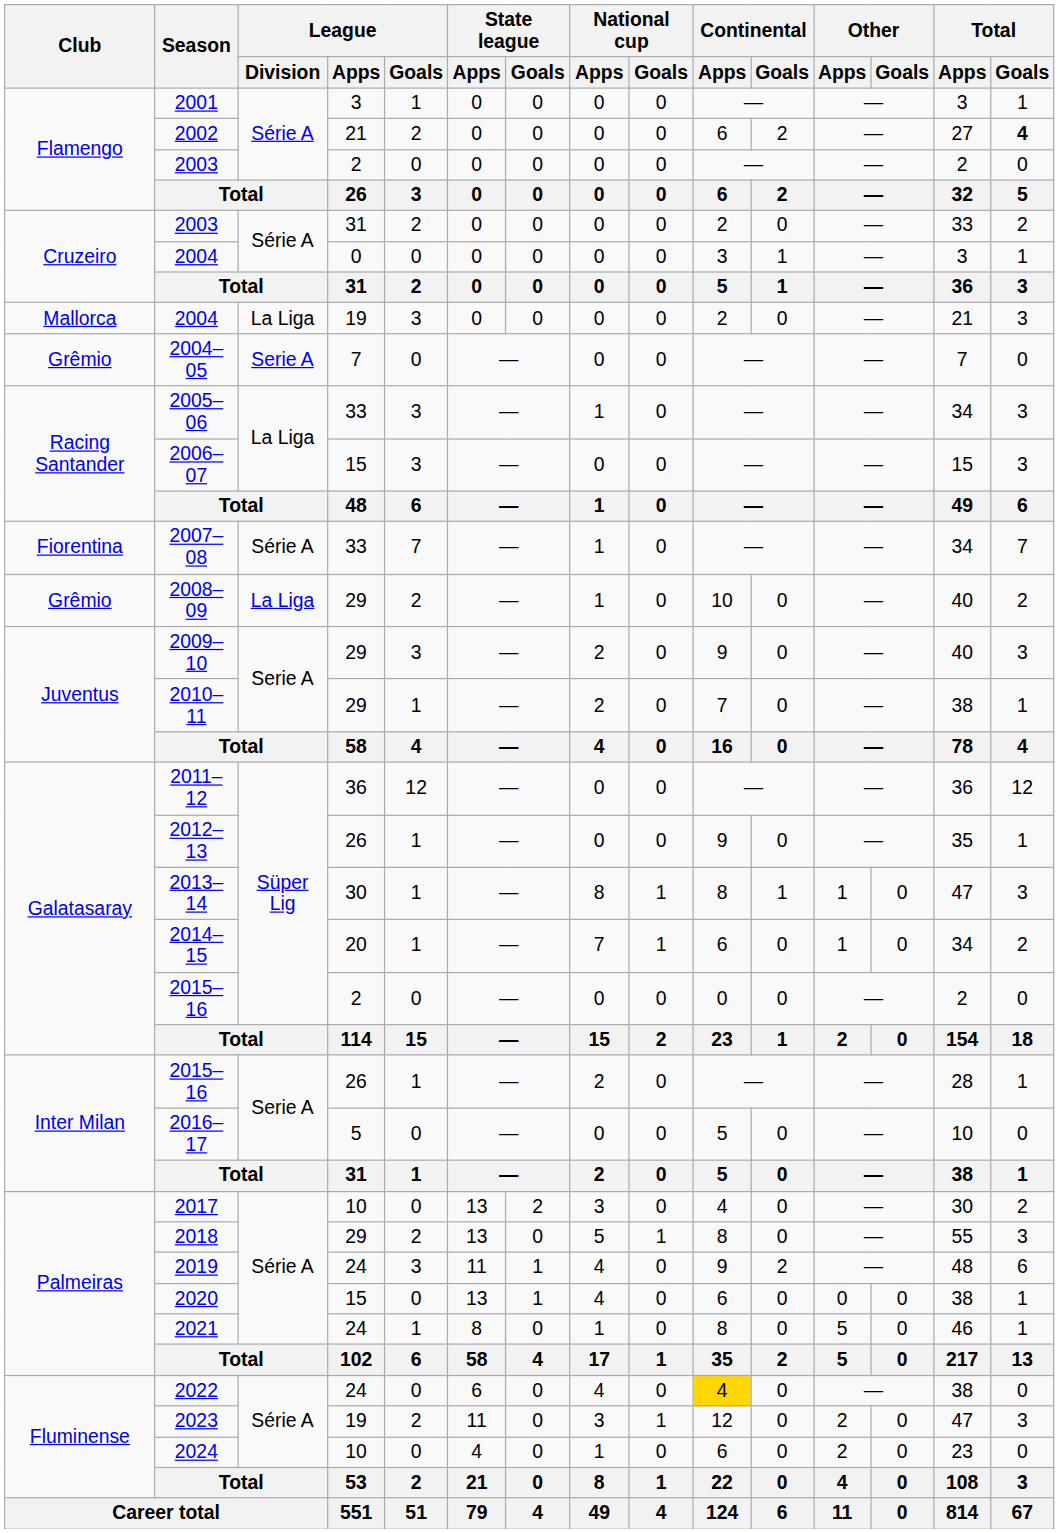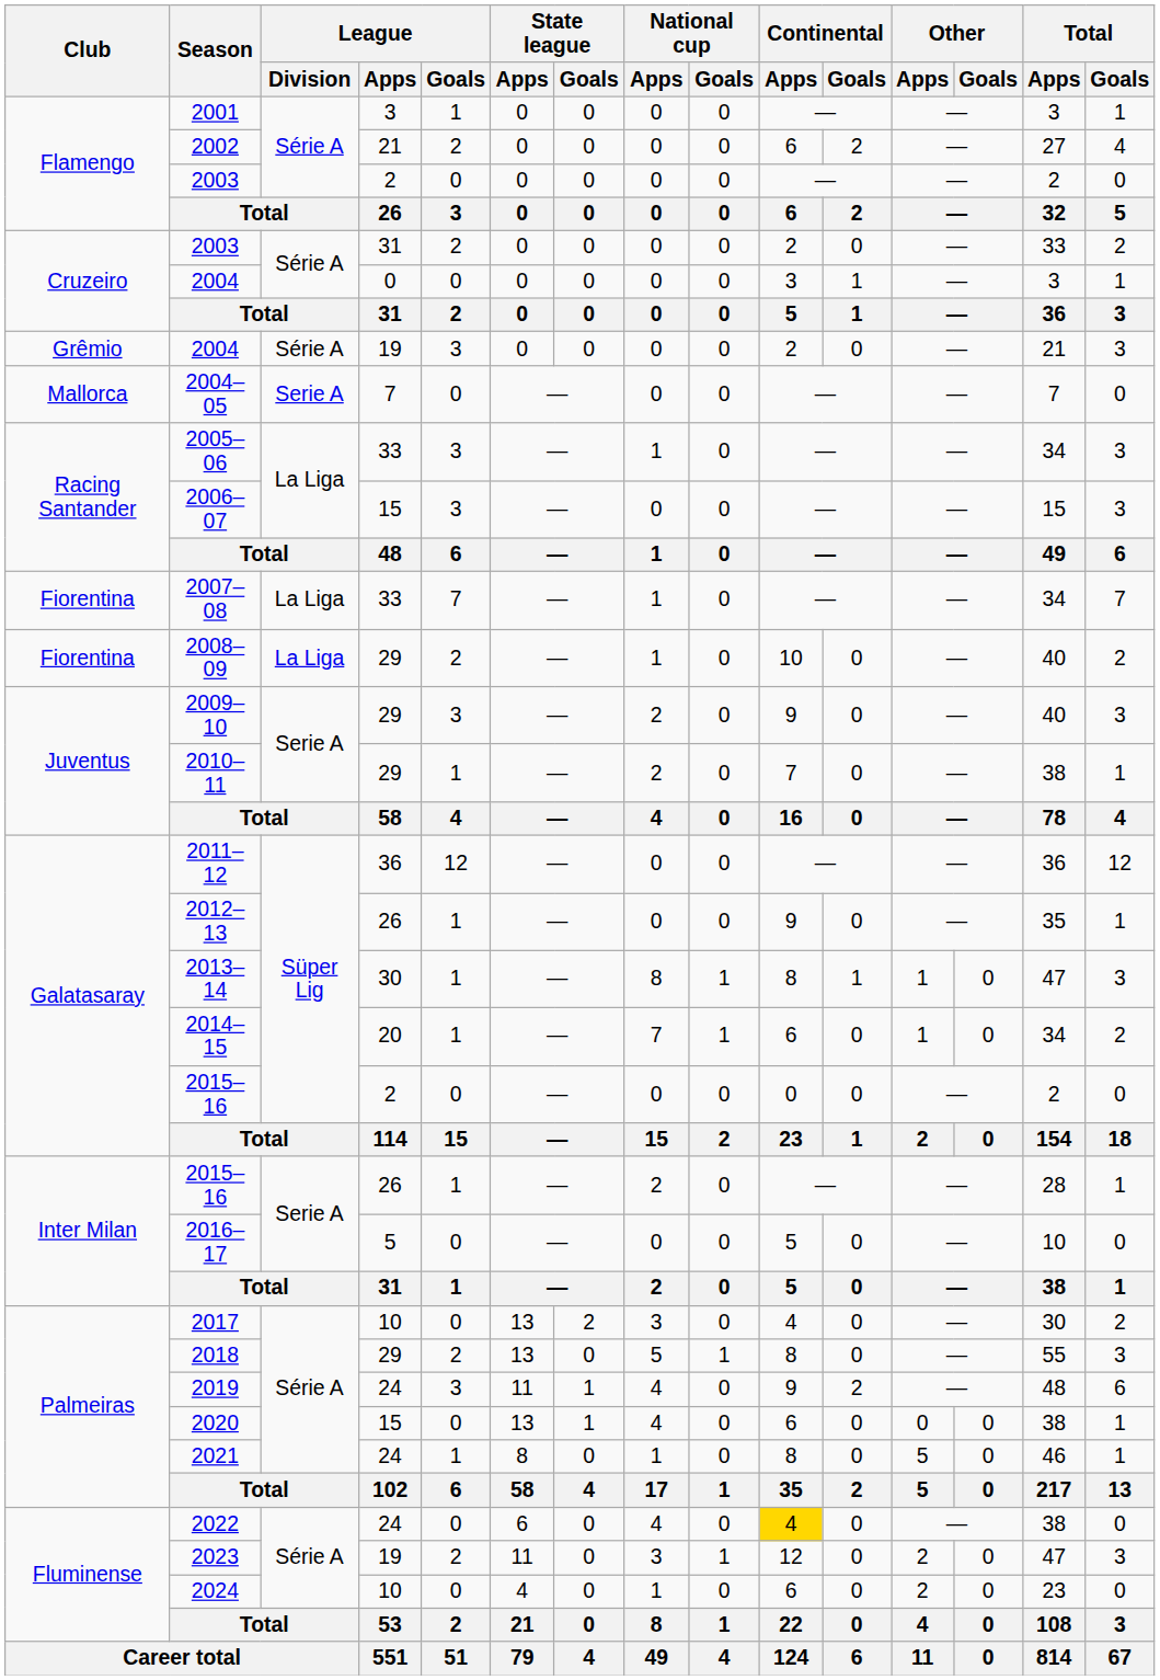 <table class="wikitable" style="text-align:center">
 <tr>
 <th rowspan="2">Club</th>
 <th rowspan="2">Season</th>
 <th colspan="3">League</th>
 <th colspan="2">State league</th>
 <th colspan="2">National cup</th>
 <th colspan="2">Continental</th>
 <th colspan="2">Other</th>
 <th colspan="2">Total</th>
 </tr>
 <tr>
 <th>Division</th>
 <th>Apps</th>
 <th>Goals</th>
 <th>Apps</th>
 <th>Goals</th>
 <th>Apps</th>
 <th>Goals</th>
 <th>Apps</th>
 <th>Goals</th>
 <th>Apps</th>
 <th>Goals</th>
 <th>Apps</th>
 <th>Goals</th>
 </tr>
 <tr>
 <td rowspan="4"><a href='#'>Flamengo</a></td>
 <td><a href='#'>2001</a></td>
 <td rowspan="3"><a href='#'>Série A</a></td>
 <td>3</td>
 <td>1</td>
 <td>0</td>
 <td>0</td>
 <td>0</td>
 <td>0</td>
 <td colspan="2">—</td>
 <td colspan="2">—</td>
 <td>3</td>
 <td>1</td>
 </tr>
 <tr>
 <td><a href='#'>2002</a></td>
 <td>21</td>
 <td>2</td>
 <td>0</td>
 <td>0</td>
 <td>0</td>
 <td>0</td>
 <td>6</td>
 <td>2</td>
 <td colspan="2">—</td>
 <td>27</td>
-<td><strong>4</strong></td>
+<td>4</td>
 </tr>
 <tr>
 <td><a href='#'>2003</a></td>
 <td>2</td>
 <td>0</td>
 <td>0</td>
 <td>0</td>
 <td>0</td>
 <td>0</td>
 <td colspan="2">—</td>
 <td colspan="2">—</td>
 <td>2</td>
 <td>0</td>
 </tr>
 <tr>
 <th colspan="2">Total</th>
 <th>26</th>
 <th>3</th>
 <th>0</th>
 <th>0</th>
 <th>0</th>
 <th>0</th>
 <th>6</th>
 <th>2</th>
 <th colspan="2">—</th>
 <th>32</th>
 <th>5</th>
 </tr>
 <tr>
 <td rowspan="3"><a href='#'>Cruzeiro</a></td>
 <td><a href='#'>2003</a></td>
 <td rowspan="2">Série A</td>
 <td>31</td>
 <td>2</td>
 <td>0</td>
 <td>0</td>
 <td>0</td>
 <td>0</td>
 <td>2</td>
 <td>0</td>
 <td colspan="2">—</td>
 <td>33</td>
 <td>2</td>
 </tr>
 <tr>
 <td><a href='#'>2004</a></td>
 <td>0</td>
 <td>0</td>
 <td>0</td>
 <td>0</td>
 <td>0</td>
 <td>0</td>
 <td>3</td>
 <td>1</td>
 <td colspan="2">—</td>
 <td>3</td>
 <td>1</td>
 </tr>
 <tr>
 <th colspan="2">Total</th>
 <th>31</th>
 <th>2</th>
 <th>0</th>
 <th>0</th>
 <th>0</th>
 <th>0</th>
 <th>5</th>
 <th>1</th>
 <th colspan="2">—</th>
 <th>36</th>
 <th>3</th>
 </tr>
 <tr>
-<td><a href='#'>Mallorca</a></td>
+<td><a href='#'>Grêmio</a></td>
 <td><a href='#'>2004</a></td>
-<td>La Liga</td>
+<td>Série A</td>
 <td>19</td>
 <td>3</td>
 <td>0</td>
 <td>0</td>
 <td>0</td>
 <td>0</td>
 <td>2</td>
 <td>0</td>
 <td colspan="2">—</td>
 <td>21</td>
 <td>3</td>
 </tr>
 <tr>
-<td><a href='#'>Grêmio</a></td>
+<td><a href='#'>Mallorca</a></td>
 <td><a href='#'>2004–05</a></td>
 <td><a href='#'>Serie A</a></td>
 <td>7</td>
 <td>0</td>
 <td colspan="2">—</td>
 <td>0</td>
 <td>0</td>
 <td colspan="2">—</td>
 <td colspan="2">—</td>
 <td>7</td>
 <td>0</td>
 </tr>
 <tr>
 <td rowspan="3"><a href='#'>Racing Santander</a></td>
 <td><a href='#'>2005–06</a></td>
 <td rowspan="2">La Liga</td>
 <td>33</td>
 <td>3</td>
 <td colspan="2">—</td>
 <td>1</td>
 <td>0</td>
 <td colspan="2">—</td>
 <td colspan="2">—</td>
 <td>34</td>
 <td>3</td>
 </tr>
 <tr>
 <td><a href='#'>2006–07</a></td>
 <td>15</td>
 <td>3</td>
 <td colspan="2">—</td>
 <td>0</td>
 <td>0</td>
 <td colspan="2">—</td>
 <td colspan="2">—</td>
 <td>15</td>
 <td>3</td>
 </tr>
 <tr>
 <th colspan="2">Total</th>
 <th>48</th>
 <th>6</th>
 <th colspan="2">—</th>
 <th>1</th>
 <th>0</th>
 <th colspan="2">—</th>
 <th colspan="2">—</th>
 <th>49</th>
 <th>6</th>
 </tr>
 <tr>
 <td><a href='#'>Fiorentina</a></td>
 <td><a href='#'>2007–08</a></td>
-<td>Série A</td>
+<td>La Liga</td>
 <td>33</td>
 <td>7</td>
 <td colspan="2">—</td>
 <td>1</td>
 <td>0</td>
 <td colspan="2">—</td>
 <td colspan="2">—</td>
 <td>34</td>
 <td>7</td>
 </tr>
 <tr>
-<td><a href='#'>Grêmio</a></td>
+<td><a href='#'>Fiorentina</a></td>
 <td><a href='#'>2008–09</a></td>
 <td><a href='#'>La Liga</a></td>
 <td>29</td>
 <td>2</td>
 <td colspan="2">—</td>
 <td>1</td>
 <td>0</td>
 <td>10</td>
 <td>0</td>
 <td colspan="2">—</td>
 <td>40</td>
 <td>2</td>
 </tr>
 <tr>
 <td rowspan="3"><a href='#'>Juventus</a></td>
 <td><a href='#'>2009–10</a></td>
 <td rowspan="2">Serie A</td>
 <td>29</td>
 <td>3</td>
 <td colspan="2">—</td>
 <td>2</td>
 <td>0</td>
 <td>9</td>
 <td>0</td>
 <td colspan="2">—</td>
 <td>40</td>
 <td>3</td>
 </tr>
 <tr>
 <td><a href='#'>2010–11</a></td>
 <td>29</td>
 <td>1</td>
 <td colspan="2">—</td>
 <td>2</td>
 <td>0</td>
 <td>7</td>
 <td>0</td>
 <td colspan="2">—</td>
 <td>38</td>
 <td>1</td>
 </tr>
 <tr>
 <th colspan="2">Total</th>
 <th>58</th>
 <th>4</th>
 <th colspan="2">—</th>
 <th>4</th>
 <th>0</th>
 <th>16</th>
 <th>0</th>
 <th colspan="2">—</th>
 <th>78</th>
 <th>4</th>
 </tr>
 <tr>
 <td rowspan="6"><a href='#'>Galatasaray</a></td>
 <td><a href='#'>2011–12</a></td>
 <td rowspan="5"><a href='#'>Süper Lig</a></td>
 <td>36</td>
 <td>12</td>
 <td colspan="2">—</td>
 <td>0</td>
 <td>0</td>
 <td colspan="2">—</td>
 <td colspan="2">—</td>
 <td>36</td>
 <td>12</td>
 </tr>
 <tr>
 <td><a href='#'>2012–13</a></td>
 <td>26</td>
 <td>1</td>
 <td colspan="2">—</td>
 <td>0</td>
 <td>0</td>
 <td>9</td>
 <td>0</td>
 <td colspan="2">—</td>
 <td>35</td>
 <td>1</td>
 </tr>
 <tr>
 <td><a href='#'>2013–14</a></td>
 <td>30</td>
 <td>1</td>
 <td colspan="2">—</td>
 <td>8</td>
 <td>1</td>
 <td>8</td>
 <td>1</td>
 <td>1</td>
 <td>0</td>
 <td>47</td>
 <td>3</td>
 </tr>
 <tr>
 <td><a href='#'>2014–15</a></td>
 <td>20</td>
 <td>1</td>
 <td colspan="2">—</td>
 <td>7</td>
 <td>1</td>
 <td>6</td>
 <td>0</td>
 <td>1</td>
 <td>0</td>
 <td>34</td>
 <td>2</td>
 </tr>
 <tr>
 <td><a href='#'>2015–16</a></td>
 <td>2</td>
 <td>0</td>
 <td colspan="2">—</td>
 <td>0</td>
 <td>0</td>
 <td>0</td>
 <td>0</td>
 <td colspan="2">—</td>
 <td>2</td>
 <td>0</td>
 </tr>
 <tr>
 <th colspan="2">Total</th>
 <th>114</th>
 <th>15</th>
 <th colspan="2">—</th>
 <th>15</th>
 <th>2</th>
 <th>23</th>
 <th>1</th>
 <th>2</th>
 <th>0</th>
 <th>154</th>
 <th>18</th>
 </tr>
 <tr>
 <td rowspan="3"><a href='#'>Inter Milan</a></td>
 <td><a href='#'>2015–16</a></td>
 <td rowspan="2">Serie A</td>
 <td>26</td>
 <td>1</td>
 <td colspan="2">—</td>
 <td>2</td>
 <td>0</td>
 <td colspan="2">—</td>
 <td colspan="2">—</td>
 <td>28</td>
 <td>1</td>
 </tr>
 <tr>
 <td><a href='#'>2016–17</a></td>
 <td>5</td>
 <td>0</td>
 <td colspan="2">—</td>
 <td>0</td>
 <td>0</td>
 <td>5</td>
 <td>0</td>
 <td colspan="2">—</td>
 <td>10</td>
 <td>0</td>
 </tr>
 <tr>
 <th colspan="2">Total</th>
 <th>31</th>
 <th>1</th>
 <th colspan="2">—</th>
 <th>2</th>
 <th>0</th>
 <th>5</th>
 <th>0</th>
 <th colspan="2">—</th>
 <th>38</th>
 <th>1</th>
 </tr>
 <tr>
 <td rowspan="6"><a href='#'>Palmeiras</a></td>
 <td><a href='#'>2017</a></td>
 <td rowspan="5">Série A</td>
 <td>10</td>
 <td>0</td>
 <td>13</td>
 <td>2</td>
 <td>3</td>
 <td>0</td>
 <td>4</td>
 <td>0</td>
 <td colspan="2">—</td>
 <td>30</td>
 <td>2</td>
 </tr>
 <tr>
 <td><a href='#'>2018</a></td>
 <td>29</td>
 <td>2</td>
 <td>13</td>
 <td>0</td>
 <td>5</td>
 <td>1</td>
 <td>8</td>
 <td>0</td>
 <td colspan="2">—</td>
 <td>55</td>
 <td>3</td>
 </tr>
 <tr>
 <td><a href='#'>2019</a></td>
 <td>24</td>
 <td>3</td>
 <td>11</td>
 <td>1</td>
 <td>4</td>
 <td>0</td>
 <td>9</td>
 <td>2</td>
 <td colspan="2">—</td>
 <td>48</td>
 <td>6</td>
 </tr>
 <tr>
 <td><a href='#'>2020</a></td>
 <td>15</td>
 <td>0</td>
 <td>13</td>
 <td>1</td>
 <td>4</td>
 <td>0</td>
 <td>6</td>
 <td>0</td>
 <td>0</td>
 <td>0</td>
 <td>38</td>
 <td>1</td>
 </tr>
 <tr>
 <td><a href='#'>2021</a></td>
 <td>24</td>
 <td>1</td>
 <td>8</td>
 <td>0</td>
 <td>1</td>
 <td>0</td>
 <td>8</td>
 <td>0</td>
 <td>5</td>
 <td>0</td>
 <td>46</td>
 <td>1</td>
 </tr>
 <tr>
 <th colspan="2">Total</th>
 <th>102</th>
 <th>6</th>
 <th>58</th>
 <th>4</th>
 <th>17</th>
 <th>1</th>
 <th>35</th>
 <th>2</th>
 <th>5</th>
 <th>0</th>
 <th>217</th>
 <th>13</th>
 </tr>
 <tr>
 <td rowspan="4"><a href='#'>Fluminense</a></td>
 <td><a href='#'>2022</a></td>
 <td rowspan="3">Série A</td>
 <td>24</td>
 <td>0</td>
 <td>6</td>
 <td>0</td>
 <td>4</td>
 <td>0</td>
 <td style="background: gold;">4</td>
 <td>0</td>
 <td colspan="2">—</td>
 <td>38</td>
 <td>0</td>
 </tr>
 <tr>
 <td><a href='#'>2023</a></td>
 <td>19</td>
 <td>2</td>
 <td>11</td>
 <td>0</td>
 <td>3</td>
 <td>1</td>
 <td>12</td>
 <td>0</td>
 <td>2</td>
 <td>0</td>
 <td>47</td>
 <td>3</td>
 </tr>
 <tr>
 <td><a href='#'>2024</a></td>
 <td>10</td>
 <td>0</td>
 <td>4</td>
 <td>0</td>
 <td>1</td>
 <td>0</td>
 <td>6</td>
 <td>0</td>
 <td>2</td>
 <td>0</td>
 <td>23</td>
 <td>0</td>
 </tr>
 <tr>
 <th colspan="2">Total</th>
 <th>53</th>
 <th>2</th>
 <th>21</th>
 <th>0</th>
 <th>8</th>
 <th>1</th>
 <th>22</th>
 <th>0</th>
 <th>4</th>
 <th>0</th>
 <th>108</th>
 <th>3</th>
 </tr>
 <tr>
 <th colspan="3">Career total</th>
 <th>551</th>
 <th>51</th>
 <th>79</th>
 <th>4</th>
 <th>49</th>
 <th>4</th>
 <th>124</th>
 <th>6</th>
 <th>11</th>
 <th>0</th>
 <th>814</th>
 <th>67</th>
 </tr>
 </table>
